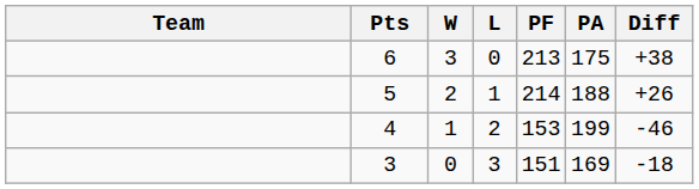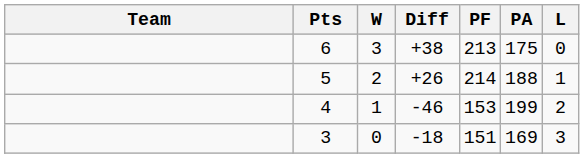 <table class=wikitable style="text-align:center">
 <tr>
 <th width=200>Team</th>
 <th width=40>Pts</th>
 <th width=20>W</th>
-<th width=20>L</th>
+<th width=40>Diff</th>
 <th width=20>PF</th>
 <th width=20>PA</th>
-<th width=40>Diff</th>
+<th width=20>L</th>
 </tr>
 <tr>
 <td style="text-align:left"></td>
 <td>6</td>
 <td>3</td>
-<td>0</td>
+<td>+38</td>
 <td>213</td>
 <td>175</td>
-<td>+38</td>
+<td>0</td>
 </tr>
 <tr>
 <td style="text-align:left"></td>
 <td>5</td>
 <td>2</td>
-<td>1</td>
+<td>+26</td>
 <td>214</td>
 <td>188</td>
-<td>+26</td>
+<td>1</td>
 </tr>
 <tr>
 <td style="text-align:left"></td>
 <td>4</td>
 <td>1</td>
-<td>2</td>
+<td>-46</td>
 <td>153</td>
 <td>199</td>
-<td>-46</td>
+<td>2</td>
 </tr>
 <tr>
 <td style="text-align:left"></td>
 <td>3</td>
 <td>0</td>
-<td>3</td>
+<td>-18</td>
 <td>151</td>
 <td>169</td>
-<td>-18</td>
+<td>3</td>
 </tr>
 </table>
